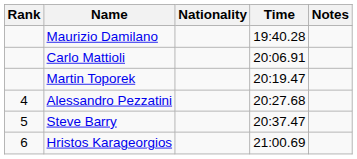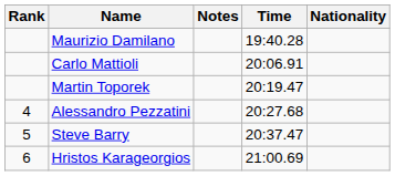 <table class="wikitable sortable" style="text-align:center">
 <tr>
 <th>Rank</th>
 <th>Name</th>
+<th>Notes</th>
+<th>Time</th>
 <th>Nationality</th>
-<th>Time</th>
-<th>Notes</th>
 </tr>
 <tr>
 <td></td>
 <td align="left"><a href='#'>Maurizio Damilano</a></td>
+<td></td>
+<td>19:40.28</td>
 <td align=left></td>
-<td>19:40.28</td>
-<td></td>
 </tr>
 <tr>
 <td></td>
 <td align="left"><a href='#'>Carlo Mattioli</a></td>
+<td></td>
+<td>20:06.91</td>
 <td align=left></td>
-<td>20:06.91</td>
-<td></td>
 </tr>
 <tr>
 <td></td>
 <td align="left"><a href='#'>Martin Toporek</a></td>
+<td></td>
+<td>20:19.47</td>
 <td align=left></td>
-<td>20:19.47</td>
-<td></td>
 </tr>
 <tr>
 <td>4</td>
 <td align="left"><a href='#'>Alessandro Pezzatini</a></td>
+<td></td>
+<td>20:27.68</td>
 <td align=left></td>
-<td>20:27.68</td>
-<td></td>
 </tr>
 <tr>
 <td>5</td>
 <td align="left"><a href='#'>Steve Barry</a></td>
+<td></td>
+<td>20:37.47</td>
 <td align=left></td>
-<td>20:37.47</td>
-<td></td>
 </tr>
 <tr>
 <td>6</td>
 <td align="left"><a href='#'>Hristos Karageorgios</a></td>
+<td></td>
+<td>21:00.69</td>
 <td align=left></td>
-<td>21:00.69</td>
-<td></td>
 </tr>
 </table>
